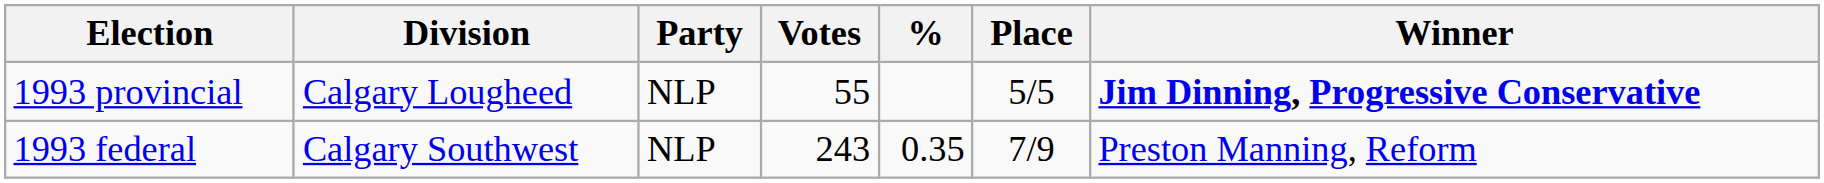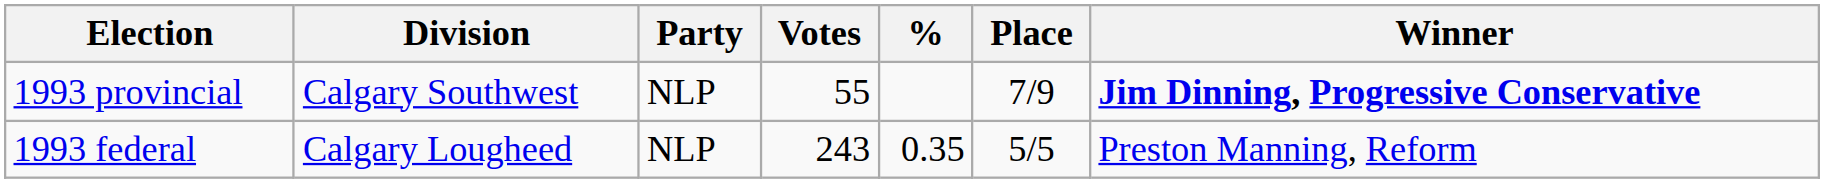 <table class="wikitable" width="800">
 <tr>
 <th align="left">Election</th>
 <th align="left">Division</th>
 <th align="left">Party</th>
 <th align="right">Votes</th>
 <th align="right">%</th>
 <th align="center">Place</th>
 <th align="center">Winner</th>
 </tr>
 <tr>
 <td align="left"><a href='#'>1993 provincial</a></td>
-<td align="left"><a href='#'>Calgary Lougheed</a></td>
+<td align="left"><a href='#'>Calgary Southwest</a></td>
 <td align="left">NLP</td>
 <td align="right">55</td>
 <td align="right"></td>
-<td align="center">5/5</td>
+<td align="center">7/9</td>
 <td align="left"><strong><a href='#'>Jim Dinning</a>, <a href='#'>Progressive Conservative</a></strong></td>
 </tr>
 <tr>
 <td align="left"><a href='#'>1993 federal</a></td>
-<td align="left"><a href='#'>Calgary Southwest</a></td>
+<td align="left"><a href='#'>Calgary Lougheed</a></td>
 <td align="left">NLP</td>
 <td align="right">243</td>
 <td align="right">0.35</td>
-<td align="center">7/9</td>
+<td align="center">5/5</td>
 <td align="left"><a href='#'>Preston Manning</a>, <a href='#'>Reform</a></td>
 </tr>
 </table>
